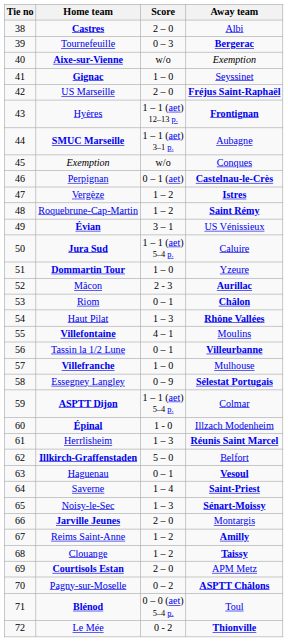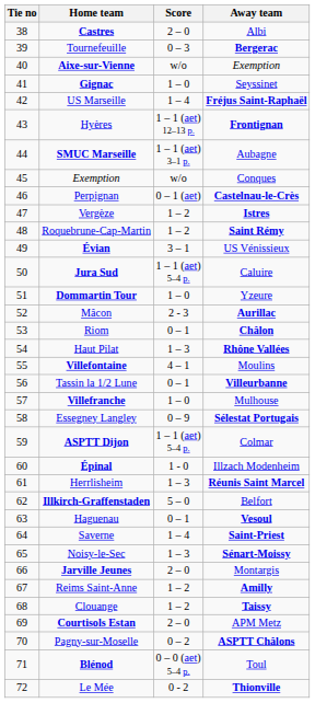 <table class="wikitable" style="text-align:center">
 <tr>
 <th>Tie no</th>
 <th>Home team</th>
 <th>Score</th>
 <th>Away team</th>
 </tr>
 <tr>
 <td>38</td>
 <td><strong><a href='#'>Castres</a></strong></td>
 <td>2 – 0</td>
 <td><a href='#'>Albi</a></td>
 </tr>
 <tr>
 <td>39</td>
 <td><a href='#'>Tournefeuille</a></td>
 <td>0 – 3</td>
 <td><strong><a href='#'>Bergerac</a></strong></td>
 </tr>
 <tr>
 <td>40</td>
 <td><strong><a href='#'>Aixe-sur-Vienne</a></strong></td>
 <td>w/o</td>
 <td><em>Exemption</em></td>
 </tr>
 <tr>
 <td>41</td>
 <td><strong><a href='#'>Gignac</a></strong></td>
 <td>1 – 0</td>
 <td><a href='#'>Seyssinet</a></td>
 </tr>
 <tr>
 <td>42</td>
 <td><a href='#'>US Marseille</a></td>
-<td>2 – 0</td>
+<td>1 – 4</td>
 <td><strong><a href='#'>Fréjus Saint-Raphaël</a></strong></td>
 </tr>
 <tr>
 <td>43</td>
 <td><a href='#'>Hyères</a></td>
 <td>1 – 1 (<a href='#'>aet</a>)<br><small>12–13 <a href='#'>p.</a></small></td>
 <td><strong><a href='#'>Frontignan</a></strong></td>
 </tr>
 <tr>
 <td>44</td>
 <td><strong><a href='#'>SMUC Marseille</a></strong></td>
 <td>1 – 1 (<a href='#'>aet</a>)<br><small>3–1 <a href='#'>p.</a></small></td>
 <td><a href='#'>Aubagne</a></td>
 </tr>
 <tr>
 <td>45</td>
 <td><em>Exemption</em></td>
 <td>w/o</td>
 <td><a href='#'>Conques</a></td>
 </tr>
 <tr>
 <td>46</td>
 <td><a href='#'>Perpignan</a></td>
 <td>0 – 1 (<a href='#'>aet</a>)</td>
 <td><strong><a href='#'>Castelnau-le-Crès</a></strong></td>
 </tr>
 <tr>
 <td>47</td>
 <td><a href='#'>Vergèze</a></td>
 <td>1 – 2</td>
 <td><strong><a href='#'>Istres</a></strong></td>
 </tr>
 <tr>
 <td>48</td>
 <td><a href='#'>Roquebrune-Cap-Martin</a></td>
 <td>1 – 2</td>
 <td><strong><a href='#'>Saint Rémy</a></strong></td>
 </tr>
 <tr>
 <td>49</td>
 <td><strong><a href='#'>Évian</a></strong></td>
 <td>3 – 1</td>
 <td><a href='#'>US Vénissieux</a></td>
 </tr>
 <tr>
 <td>50</td>
 <td><strong><a href='#'>Jura Sud</a></strong></td>
 <td>1 – 1 (<a href='#'>aet</a>)<br><small>5–4 <a href='#'>p.</a></small></td>
 <td><a href='#'>Caluire</a></td>
 </tr>
 <tr>
 <td>51</td>
 <td><strong><a href='#'>Dommartin Tour</a></strong></td>
 <td>1 – 0</td>
 <td><a href='#'>Yzeure</a></td>
 </tr>
 <tr>
 <td>52</td>
 <td><a href='#'>Mâcon</a></td>
 <td>2 - 3</td>
 <td><strong><a href='#'>Aurillac</a></strong></td>
 </tr>
 <tr>
 <td>53</td>
 <td><a href='#'>Riom</a></td>
 <td>0 – 1</td>
 <td><strong><a href='#'>Châlon</a></strong></td>
 </tr>
 <tr>
 <td>54</td>
 <td><a href='#'>Haut Pilat</a></td>
 <td>1 – 3</td>
 <td><strong><a href='#'>Rhône Vallées</a></strong></td>
 </tr>
 <tr>
 <td>55</td>
 <td><strong><a href='#'>Villefontaine</a></strong></td>
 <td>4 – 1</td>
 <td><a href='#'>Moulins</a></td>
 </tr>
 <tr>
 <td>56</td>
 <td><a href='#'>Tassin la 1/2 Lune</a></td>
 <td>0 – 1</td>
 <td><strong><a href='#'>Villeurbanne</a></strong></td>
 </tr>
 <tr>
 <td>57</td>
 <td><strong><a href='#'>Villefranche</a></strong></td>
 <td>1 – 0</td>
 <td><a href='#'>Mulhouse</a></td>
 </tr>
 <tr>
 <td>58</td>
 <td><a href='#'>Essegney Langley</a></td>
 <td>0 – 9</td>
 <td><strong><a href='#'>Sélestat Portugais</a></strong></td>
 </tr>
 <tr>
 <td>59</td>
 <td><strong><a href='#'>ASPTT Dijon</a></strong></td>
 <td>1 – 1 (<a href='#'>aet</a>)<br><small>5–4 <a href='#'>p.</a></small></td>
 <td><a href='#'>Colmar</a></td>
 </tr>
 <tr>
 <td>60</td>
 <td><strong><a href='#'>Épinal</a></strong></td>
 <td>1 - 0</td>
 <td><a href='#'>Illzach Modenheim</a></td>
 </tr>
 <tr>
 <td>61</td>
 <td><a href='#'>Herrlisheim</a></td>
 <td>1 – 3</td>
 <td><strong><a href='#'>Réunis Saint Marcel</a></strong></td>
 </tr>
 <tr>
 <td>62</td>
 <td><strong><a href='#'>Illkirch-Graffenstaden</a></strong></td>
 <td>5 – 0</td>
 <td><a href='#'>Belfort</a></td>
 </tr>
 <tr>
 <td>63</td>
 <td><a href='#'>Haguenau</a></td>
 <td>0 – 1</td>
 <td><strong><a href='#'>Vesoul</a></strong></td>
 </tr>
 <tr>
 <td>64</td>
 <td><a href='#'>Saverne</a></td>
 <td>1 – 4</td>
 <td><strong><a href='#'>Saint-Priest</a></strong></td>
 </tr>
 <tr>
 <td>65</td>
 <td><a href='#'>Noisy-le-Sec</a></td>
 <td>1 – 3</td>
 <td><strong><a href='#'>Sénart-Moissy</a></strong></td>
 </tr>
 <tr>
 <td>66</td>
 <td><strong><a href='#'>Jarville Jeunes</a></strong></td>
 <td>2 – 0</td>
 <td><a href='#'>Montargis</a></td>
 </tr>
 <tr>
 <td>67</td>
 <td><a href='#'>Reims Saint-Anne</a></td>
 <td>1 – 2</td>
 <td><strong><a href='#'>Amilly</a></strong></td>
 </tr>
 <tr>
 <td>68</td>
 <td><a href='#'>Clouange</a></td>
 <td>1 – 2</td>
 <td><strong><a href='#'>Taissy</a></strong></td>
 </tr>
 <tr>
 <td>69</td>
 <td><strong><a href='#'>Courtisols Estan</a></strong></td>
 <td>2 – 0</td>
 <td><a href='#'>APM Metz</a></td>
 </tr>
 <tr>
 <td>70</td>
 <td><a href='#'>Pagny-sur-Moselle</a></td>
 <td>0 – 2</td>
 <td><strong><a href='#'>ASPTT Châlons</a></strong></td>
 </tr>
 <tr>
 <td>71</td>
 <td><strong><a href='#'>Blénod</a></strong></td>
 <td>0 – 0 (<a href='#'>aet</a>)<br><small>5–4 <a href='#'>p.</a></small></td>
 <td><a href='#'>Toul</a></td>
 </tr>
 <tr>
 <td>72</td>
 <td><a href='#'>Le Mée</a></td>
 <td>0 - 2</td>
 <td><strong><a href='#'>Thionville</a></strong></td>
 </tr>
 </table>
